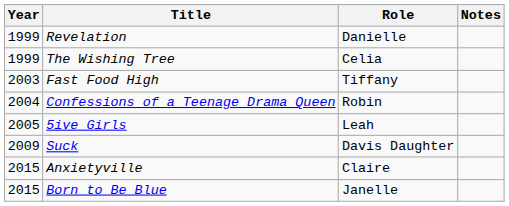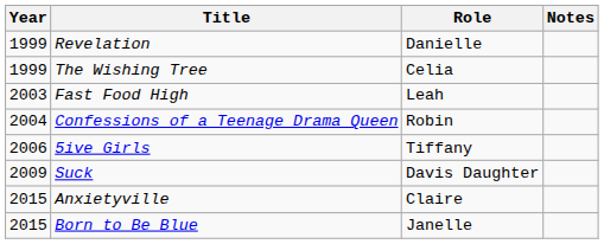 <table class="wikitable sortable">
 <tr>
 <th>Year</th>
 <th>Title</th>
 <th>Role</th>
 <th>Notes</th>
 </tr>
 <tr>
 <td>1999</td>
 <td><em>Revelation</em></td>
 <td>Danielle</td>
 <td></td>
 </tr>
 <tr>
 <td>1999</td>
 <td data-sort-value="Wishing Tree, The"><em>The Wishing Tree</em></td>
 <td>Celia</td>
 <td></td>
 </tr>
 <tr>
 <td>2003</td>
 <td><em>Fast Food High</em></td>
-<td>Tiffany</td>
+<td>Leah</td>
 <td></td>
 </tr>
 <tr>
 <td>2004</td>
 <td><em><a href='#'>Confessions of a Teenage Drama Queen</a></em></td>
 <td>Robin</td>
 <td></td>
 </tr>
 <tr>
-<td>2005</td>
+<td>2006</td>
 <td><em><a href='#'>5ive Girls</a></em></td>
-<td>Leah</td>
+<td>Tiffany</td>
 <td></td>
 </tr>
 <tr>
 <td>2009</td>
 <td><a href='#'><em>Suck</em></a></td>
 <td>Davis Daughter</td>
 <td></td>
 </tr>
 <tr>
 <td>2015</td>
 <td><em>Anxietyville</em></td>
 <td>Claire</td>
 <td></td>
 </tr>
 <tr>
 <td>2015</td>
 <td><a href='#'><em>Born to Be Blue</em></a></td>
 <td>Janelle</td>
 <td></td>
 </tr>
 </table>
